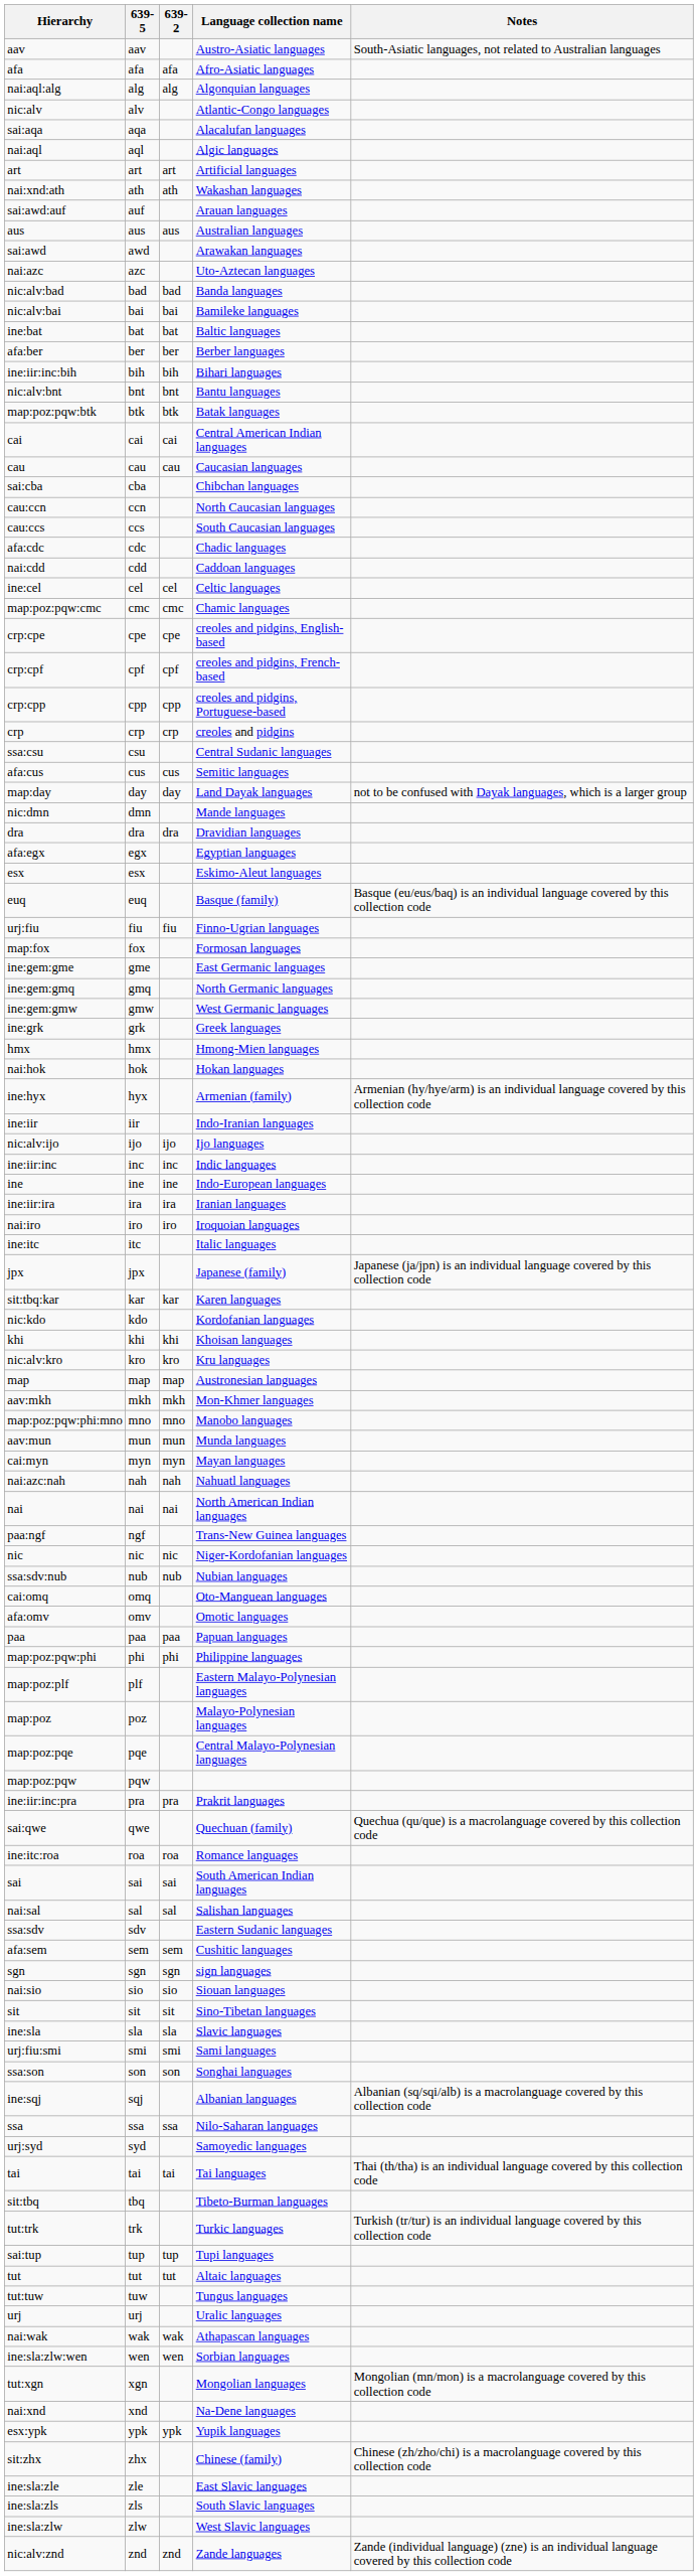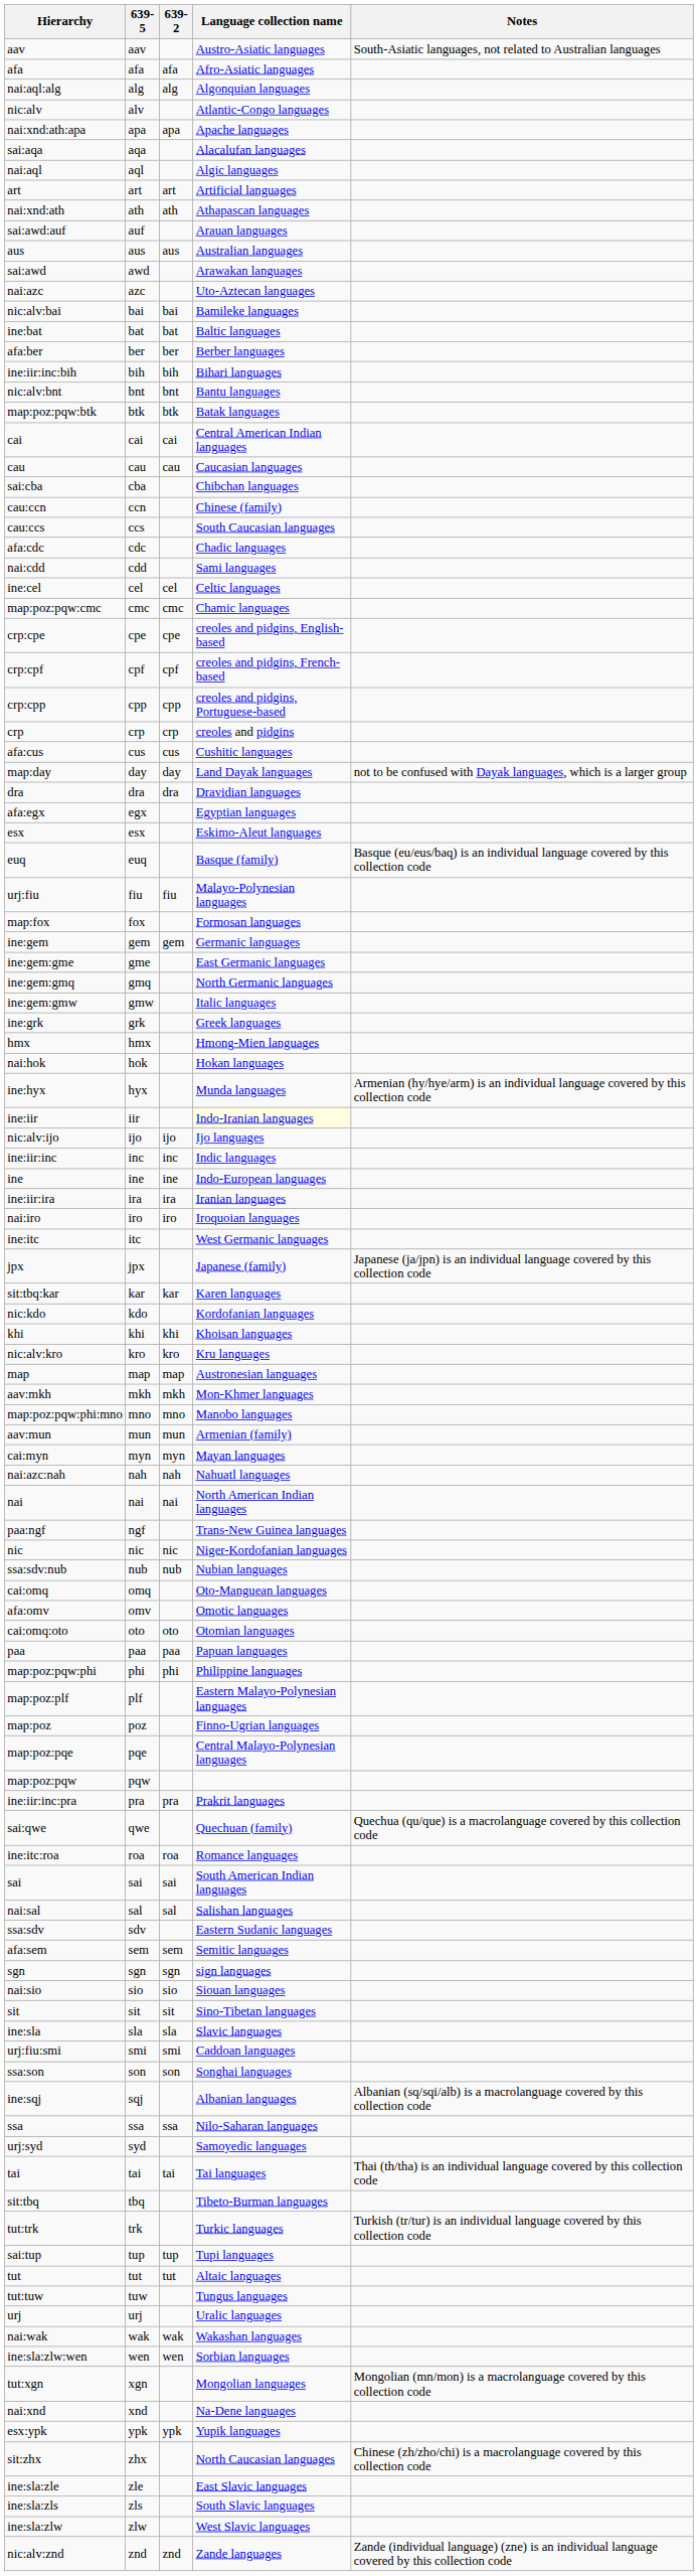 <table class="wikitable sortable">
 <tr style="background-color: #efefef;">
 <th>Hierarchy</th>
 <th>639-5</th>
 <th>639-2</th>
 <th>Language collection name</th>
 <th class="unsortable">Notes</th>
 </tr>
 <tr>
 <td>aav</td>
 <td>aav</td>
 <td></td>
 <td><a href='#'>Austro-Asiatic languages</a></td>
 <td>South-Asiatic languages, not related to Australian languages</td>
 </tr>
 <tr>
 <td>afa</td>
 <td>afa</td>
 <td>afa </td>
 <td><a href='#'>Afro-Asiatic languages</a></td>
 <td></td>
 </tr>
 <tr>
 <td>nai:aql:alg</td>
 <td>alg</td>
 <td>alg </td>
 <td><a href='#'>Algonquian languages</a></td>
 <td></td>
 </tr>
 <tr>
 <td>nic:alv</td>
 <td>alv</td>
 <td></td>
 <td><a href='#'>Atlantic-Congo languages</a></td>
 <td></td>
 </tr>
 <tr>
+<td>nai:xnd:ath:apa</td>
+<td>apa</td>
+<td>apa </td>
+<td><a href='#'>Apache languages</a></td>
+<td></td>
+</tr>
+<tr>
 <td>sai:aqa</td>
 <td>aqa</td>
 <td></td>
 <td><a href='#'>Alacalufan languages</a></td>
 <td></td>
 </tr>
 <tr>
 <td>nai:aql</td>
 <td>aql</td>
 <td></td>
 <td><a href='#'>Algic languages</a></td>
 <td></td>
 </tr>
 <tr>
 <td>art</td>
 <td>art</td>
 <td>art </td>
 <td><a href='#'>Artificial languages</a></td>
 <td></td>
 </tr>
 <tr>
 <td>nai:xnd:ath</td>
 <td>ath</td>
 <td>ath </td>
-<td><a href='#'>Wakashan languages</a></td>
+<td><a href='#'>Athapascan languages</a></td>
 <td></td>
 </tr>
 <tr>
 <td>sai:awd:auf</td>
 <td>auf</td>
 <td></td>
 <td><a href='#'>Arauan languages</a></td>
 <td></td>
 </tr>
 <tr>
 <td>aus</td>
 <td>aus</td>
 <td>aus </td>
 <td><a href='#'>Australian languages</a></td>
 <td></td>
 </tr>
 <tr>
 <td>sai:awd</td>
 <td>awd</td>
 <td></td>
 <td><a href='#'>Arawakan languages</a></td>
 <td></td>
 </tr>
 <tr>
 <td>nai:azc</td>
 <td>azc</td>
 <td></td>
 <td><a href='#'>Uto-Aztecan languages</a></td>
-<td></td>
-</tr>
-<tr>
-<td>nic:alv:bad</td>
-<td>bad</td>
-<td>bad </td>
-<td><a href='#'>Banda languages</a></td>
 <td></td>
 </tr>
 <tr>
 <td>nic:alv:bai</td>
 <td>bai</td>
 <td>bai </td>
 <td><a href='#'>Bamileke languages</a></td>
 <td></td>
 </tr>
 <tr>
 <td>ine:bat</td>
 <td>bat</td>
 <td>bat </td>
 <td><a href='#'>Baltic languages</a></td>
 <td></td>
 </tr>
 <tr>
 <td>afa:ber</td>
 <td>ber</td>
 <td>ber </td>
 <td><a href='#'>Berber languages</a></td>
 <td></td>
 </tr>
 <tr>
 <td>ine:iir:inc:bih</td>
 <td>bih</td>
 <td>bih </td>
 <td><a href='#'>Bihari languages</a></td>
 <td></td>
 </tr>
 <tr>
 <td>nic:alv:bnt</td>
 <td>bnt</td>
 <td>bnt </td>
 <td><a href='#'>Bantu languages</a></td>
 <td></td>
 </tr>
 <tr>
 <td>map:poz:pqw:btk</td>
 <td>btk</td>
 <td>btk </td>
 <td><a href='#'>Batak languages</a></td>
 <td></td>
 </tr>
 <tr>
 <td>cai</td>
 <td>cai</td>
 <td>cai </td>
 <td><a href='#'>Central American Indian languages</a></td>
 <td></td>
 </tr>
 <tr>
 <td>cau</td>
 <td>cau</td>
 <td>cau </td>
 <td><a href='#'>Caucasian languages</a></td>
 <td></td>
 </tr>
 <tr>
 <td>sai:cba</td>
 <td>cba</td>
 <td></td>
 <td><a href='#'>Chibchan languages</a></td>
 <td></td>
 </tr>
 <tr>
 <td>cau:ccn</td>
 <td>ccn</td>
 <td></td>
-<td><a href='#'>North Caucasian languages</a></td>
+<td><a href='#'>Chinese (family)</a></td>
 <td></td>
 </tr>
 <tr>
 <td>cau:ccs</td>
 <td>ccs</td>
 <td></td>
 <td><a href='#'>South Caucasian languages</a></td>
 <td></td>
 </tr>
 <tr>
 <td>afa:cdc</td>
 <td>cdc</td>
 <td></td>
 <td><a href='#'>Chadic languages</a></td>
 <td></td>
 </tr>
 <tr>
 <td>nai:cdd</td>
 <td>cdd</td>
 <td></td>
-<td><a href='#'>Caddoan languages</a></td>
+<td><a href='#'>Sami languages</a></td>
 <td></td>
 </tr>
 <tr>
 <td>ine:cel</td>
 <td>cel</td>
 <td>cel </td>
 <td><a href='#'>Celtic languages</a></td>
 <td></td>
 </tr>
 <tr>
 <td>map:poz:pqw:cmc</td>
 <td>cmc</td>
 <td>cmc </td>
 <td><a href='#'>Chamic languages</a></td>
 <td></td>
 </tr>
 <tr>
 <td>crp:cpe</td>
 <td>cpe</td>
 <td>cpe </td>
 <td><a href='#'>creoles and pidgins, English-based</a></td>
 <td></td>
 </tr>
 <tr>
 <td>crp:cpf</td>
 <td>cpf</td>
 <td>cpf </td>
 <td><a href='#'>creoles and pidgins, French-based</a></td>
 <td></td>
 </tr>
 <tr>
 <td>crp:cpp</td>
 <td>cpp</td>
 <td>cpp </td>
 <td><a href='#'>creoles and pidgins, Portuguese-based</a></td>
 <td></td>
 </tr>
 <tr>
 <td>crp</td>
 <td>crp</td>
 <td>crp </td>
 <td><a href='#'>creoles</a> and <a href='#'>pidgins</a></td>
 <td></td>
 </tr>
 <tr>
-<td>ssa:csu</td>
-<td>csu</td>
-<td></td>
-<td><a href='#'>Central Sudanic languages</a></td>
-<td></td>
-</tr>
-<tr>
 <td>afa:cus</td>
 <td>cus</td>
 <td>cus </td>
-<td><a href='#'>Semitic languages</a></td>
+<td><a href='#'>Cushitic languages</a></td>
 <td></td>
 </tr>
 <tr>
 <td>map:day</td>
 <td>day</td>
 <td>day </td>
 <td><a href='#'>Land Dayak languages</a></td>
 <td>not to be confused with <a href='#'>Dayak languages</a>, which is a larger group</td>
-</tr>
-<tr>
-<td>nic:dmn</td>
-<td>dmn</td>
-<td></td>
-<td><a href='#'>Mande languages</a></td>
-<td></td>
 </tr>
 <tr>
 <td>dra</td>
 <td>dra</td>
 <td>dra </td>
 <td><a href='#'>Dravidian languages</a></td>
 <td></td>
 </tr>
 <tr>
 <td>afa:egx</td>
 <td>egx</td>
 <td></td>
 <td><a href='#'>Egyptian languages</a></td>
 <td></td>
 </tr>
 <tr>
 <td>esx</td>
 <td>esx</td>
 <td></td>
 <td><a href='#'>Eskimo-Aleut languages</a></td>
 <td></td>
 </tr>
 <tr>
 <td>euq</td>
 <td>euq</td>
 <td></td>
 <td><a href='#'>Basque (family)</a></td>
 <td>Basque (eu/eus/baq) is an individual language covered by this collection code</td>
 </tr>
 <tr>
 <td>urj:fiu</td>
 <td>fiu</td>
 <td>fiu </td>
-<td><a href='#'>Finno-Ugrian languages</a></td>
+<td><a href='#'>Malayo-Polynesian languages</a></td>
 <td></td>
 </tr>
 <tr>
 <td>map:fox</td>
 <td>fox</td>
 <td></td>
 <td><a href='#'>Formosan languages</a></td>
+<td></td>
+</tr>
+<tr>
+<td>ine:gem</td>
+<td>gem</td>
+<td>gem </td>
+<td><a href='#'>Germanic languages</a></td>
 <td></td>
 </tr>
 <tr>
 <td>ine:gem:gme</td>
 <td>gme</td>
 <td></td>
 <td><a href='#'>East Germanic languages</a></td>
 <td></td>
 </tr>
 <tr>
 <td>ine:gem:gmq</td>
 <td>gmq</td>
 <td></td>
 <td><a href='#'>North Germanic languages</a></td>
 <td></td>
 </tr>
 <tr>
 <td>ine:gem:gmw</td>
 <td>gmw</td>
 <td></td>
-<td><a href='#'>West Germanic languages</a></td>
+<td><a href='#'>Italic languages</a></td>
 <td></td>
 </tr>
 <tr>
 <td>ine:grk</td>
 <td>grk</td>
 <td></td>
 <td><a href='#'>Greek languages</a></td>
 <td></td>
 </tr>
 <tr>
 <td>hmx</td>
 <td>hmx</td>
 <td></td>
 <td><a href='#'>Hmong-Mien languages</a></td>
 <td></td>
 </tr>
 <tr>
 <td>nai:hok</td>
 <td>hok</td>
 <td></td>
 <td><a href='#'>Hokan languages</a></td>
 <td></td>
 </tr>
 <tr>
 <td>ine:hyx</td>
 <td>hyx</td>
 <td></td>
-<td><a href='#'>Armenian (family)</a></td>
+<td><a href='#'>Munda languages</a></td>
 <td>Armenian (hy/hye/arm) is an individual language covered by this collection code</td>
 </tr>
 <tr>
 <td>ine:iir</td>
 <td>iir</td>
 <td></td>
-<td><a href='#'>Indo-Iranian languages</a></td>
+<td style="background: lightyellow;"><a href='#'>Indo-Iranian languages</a></td>
 <td></td>
 </tr>
 <tr>
 <td>nic:alv:ijo</td>
 <td>ijo</td>
 <td>ijo </td>
 <td><a href='#'>Ijo languages</a></td>
 <td></td>
 </tr>
 <tr>
 <td>ine:iir:inc</td>
 <td>inc</td>
 <td>inc </td>
 <td><a href='#'>Indic languages</a></td>
 <td></td>
 </tr>
 <tr>
 <td>ine</td>
 <td>ine</td>
 <td>ine </td>
 <td><a href='#'>Indo-European languages</a></td>
 <td></td>
 </tr>
 <tr>
 <td>ine:iir:ira</td>
 <td>ira</td>
 <td>ira </td>
 <td><a href='#'>Iranian languages</a></td>
 <td></td>
 </tr>
 <tr>
 <td>nai:iro</td>
 <td>iro</td>
 <td>iro </td>
 <td><a href='#'>Iroquoian languages</a></td>
 <td></td>
 </tr>
 <tr>
 <td>ine:itc</td>
 <td>itc</td>
 <td></td>
-<td><a href='#'>Italic languages</a></td>
+<td><a href='#'>West Germanic languages</a></td>
 <td></td>
 </tr>
 <tr>
 <td>jpx</td>
 <td>jpx</td>
 <td></td>
 <td><a href='#'>Japanese (family)</a></td>
 <td>Japanese (ja/jpn) is an individual language covered by this collection code</td>
 </tr>
 <tr>
 <td>sit:tbq:kar</td>
 <td>kar</td>
 <td>kar </td>
 <td><a href='#'>Karen languages</a></td>
 <td></td>
 </tr>
 <tr>
 <td>nic:kdo</td>
 <td>kdo</td>
 <td></td>
 <td><a href='#'>Kordofanian languages</a></td>
 <td></td>
 </tr>
 <tr>
 <td>khi</td>
 <td>khi</td>
 <td>khi </td>
 <td><a href='#'>Khoisan languages</a></td>
 <td></td>
 </tr>
 <tr>
 <td>nic:alv:kro</td>
 <td>kro</td>
 <td>kro </td>
 <td><a href='#'>Kru languages</a></td>
 <td></td>
 </tr>
 <tr>
 <td>map</td>
 <td>map</td>
 <td>map </td>
 <td><a href='#'>Austronesian languages</a></td>
 <td></td>
 </tr>
 <tr>
 <td>aav:mkh</td>
 <td>mkh</td>
 <td>mkh </td>
 <td><a href='#'>Mon-Khmer languages</a></td>
 <td></td>
 </tr>
 <tr>
 <td>map:poz:pqw:phi:mno</td>
 <td>mno</td>
 <td>mno </td>
 <td><a href='#'>Manobo languages</a></td>
 <td></td>
 </tr>
 <tr>
 <td>aav:mun</td>
 <td>mun</td>
 <td>mun </td>
-<td><a href='#'>Munda languages</a></td>
+<td><a href='#'>Armenian (family)</a></td>
 <td></td>
 </tr>
 <tr>
 <td>cai:myn</td>
 <td>myn</td>
 <td>myn </td>
 <td><a href='#'>Mayan languages</a></td>
 <td></td>
 </tr>
 <tr>
 <td>nai:azc:nah</td>
 <td>nah</td>
 <td>nah </td>
 <td><a href='#'>Nahuatl languages</a></td>
 <td></td>
 </tr>
 <tr>
 <td>nai</td>
 <td>nai</td>
 <td>nai </td>
 <td><a href='#'>North American Indian languages</a></td>
 <td></td>
 </tr>
 <tr>
 <td>paa:ngf</td>
 <td>ngf</td>
 <td></td>
 <td><a href='#'>Trans-New Guinea languages</a></td>
 <td></td>
 </tr>
 <tr>
 <td>nic</td>
 <td>nic</td>
 <td>nic </td>
 <td><a href='#'>Niger-Kordofanian languages</a></td>
 <td></td>
 </tr>
 <tr>
 <td>ssa:sdv:nub</td>
 <td>nub</td>
 <td>nub </td>
 <td><a href='#'>Nubian languages</a></td>
 <td></td>
 </tr>
 <tr>
 <td>cai:omq</td>
 <td>omq</td>
 <td></td>
 <td><a href='#'>Oto-Manguean languages</a></td>
 <td></td>
 </tr>
 <tr>
 <td>afa:omv</td>
 <td>omv</td>
 <td></td>
 <td><a href='#'>Omotic languages</a></td>
 <td></td>
 </tr>
 <tr>
+<td>cai:omq:oto</td>
+<td>oto</td>
+<td>oto </td>
+<td><a href='#'>Otomian languages</a></td>
+<td></td>
+</tr>
+<tr>
 <td>paa</td>
 <td>paa</td>
 <td>paa </td>
 <td><a href='#'>Papuan languages</a></td>
 <td></td>
 </tr>
 <tr>
 <td>map:poz:pqw:phi</td>
 <td>phi</td>
 <td>phi </td>
 <td><a href='#'>Philippine languages</a></td>
 <td></td>
 </tr>
 <tr>
 <td>map:poz:plf</td>
 <td>plf</td>
 <td></td>
 <td><a href='#'>Eastern Malayo-Polynesian languages</a></td>
 <td></td>
 </tr>
 <tr>
 <td>map:poz</td>
 <td>poz</td>
 <td></td>
-<td><a href='#'>Malayo-Polynesian languages</a></td>
+<td><a href='#'>Finno-Ugrian languages</a></td>
 <td></td>
 </tr>
 <tr>
 <td>map:poz:pqe</td>
 <td>pqe</td>
 <td></td>
 <td><a href='#'>Central Malayo-Polynesian languages</a></td>
 <td></td>
 </tr>
 <tr>
 <td>map:poz:pqw</td>
 <td>pqw</td>
 <td></td>
 <td></td>
 <td></td>
 </tr>
 <tr>
 <td>ine:iir:inc:pra</td>
 <td>pra</td>
 <td>pra </td>
 <td><a href='#'>Prakrit languages</a></td>
 <td></td>
 </tr>
 <tr>
 <td>sai:qwe</td>
 <td>qwe</td>
 <td></td>
 <td><a href='#'>Quechuan (family)</a></td>
 <td>Quechua (qu/que) is a macrolanguage covered by this collection code</td>
 </tr>
 <tr>
 <td>ine:itc:roa</td>
 <td>roa</td>
 <td>roa </td>
 <td><a href='#'>Romance languages</a></td>
 <td></td>
 </tr>
 <tr>
 <td>sai</td>
 <td>sai</td>
 <td>sai </td>
 <td><a href='#'>South American Indian languages</a></td>
 <td></td>
 </tr>
 <tr>
 <td>nai:sal</td>
 <td>sal</td>
 <td>sal </td>
 <td><a href='#'>Salishan languages</a></td>
 <td></td>
 </tr>
 <tr>
 <td>ssa:sdv</td>
 <td>sdv</td>
 <td></td>
 <td><a href='#'>Eastern Sudanic languages</a></td>
 <td></td>
 </tr>
 <tr>
 <td>afa:sem</td>
 <td>sem</td>
 <td>sem </td>
-<td><a href='#'>Cushitic languages</a></td>
+<td><a href='#'>Semitic languages</a></td>
 <td></td>
 </tr>
 <tr>
 <td>sgn</td>
 <td>sgn</td>
 <td>sgn </td>
 <td><a href='#'>sign languages</a></td>
 <td></td>
 </tr>
 <tr>
 <td>nai:sio</td>
 <td>sio</td>
 <td>sio </td>
 <td><a href='#'>Siouan languages</a></td>
 <td></td>
 </tr>
 <tr>
 <td>sit</td>
 <td>sit</td>
 <td>sit </td>
 <td><a href='#'>Sino-Tibetan languages</a></td>
 <td></td>
 </tr>
 <tr>
 <td>ine:sla</td>
 <td>sla</td>
 <td>sla </td>
 <td><a href='#'>Slavic languages</a></td>
 <td></td>
 </tr>
 <tr>
 <td>urj:fiu:smi</td>
 <td>smi</td>
 <td>smi </td>
-<td><a href='#'>Sami languages</a></td>
+<td><a href='#'>Caddoan languages</a></td>
 <td></td>
 </tr>
 <tr>
 <td>ssa:son</td>
 <td>son</td>
 <td>son </td>
 <td><a href='#'>Songhai languages</a></td>
 <td></td>
 </tr>
 <tr>
 <td>ine:sqj</td>
 <td>sqj</td>
 <td></td>
 <td><a href='#'>Albanian languages</a></td>
 <td>Albanian (sq/sqi/alb) is a macrolanguage covered by this collection code</td>
 </tr>
 <tr>
 <td>ssa</td>
 <td>ssa</td>
 <td>ssa </td>
 <td><a href='#'>Nilo-Saharan languages</a></td>
 <td></td>
 </tr>
 <tr>
 <td>urj:syd</td>
 <td>syd</td>
 <td></td>
 <td><a href='#'>Samoyedic languages</a></td>
 <td></td>
 </tr>
 <tr>
 <td>tai</td>
 <td>tai</td>
 <td>tai </td>
 <td><a href='#'>Tai languages</a></td>
 <td>Thai (th/tha) is an individual language covered by this collection code</td>
 </tr>
 <tr>
 <td>sit:tbq</td>
 <td>tbq</td>
 <td></td>
 <td><a href='#'>Tibeto-Burman languages</a></td>
 <td></td>
 </tr>
 <tr>
 <td>tut:trk</td>
 <td>trk</td>
 <td></td>
 <td><a href='#'>Turkic languages</a></td>
 <td>Turkish (tr/tur) is an individual language covered by this collection code</td>
 </tr>
 <tr>
 <td>sai:tup</td>
 <td>tup</td>
 <td>tup </td>
 <td><a href='#'>Tupi languages</a></td>
 <td></td>
 </tr>
 <tr>
 <td>tut</td>
 <td>tut</td>
 <td>tut </td>
 <td><a href='#'>Altaic languages</a></td>
 <td></td>
 </tr>
 <tr>
 <td>tut:tuw</td>
 <td>tuw</td>
 <td></td>
 <td><a href='#'>Tungus languages</a></td>
 <td></td>
 </tr>
 <tr>
 <td>urj</td>
 <td>urj</td>
 <td></td>
 <td><a href='#'>Uralic languages</a></td>
 <td></td>
 </tr>
 <tr>
 <td>nai:wak</td>
 <td>wak</td>
 <td>wak </td>
-<td><a href='#'>Athapascan languages</a></td>
+<td><a href='#'>Wakashan languages</a></td>
 <td></td>
 </tr>
 <tr>
 <td>ine:sla:zlw:wen</td>
 <td>wen</td>
 <td>wen </td>
 <td><a href='#'>Sorbian languages</a></td>
 <td></td>
 </tr>
 <tr>
 <td>tut:xgn</td>
 <td>xgn</td>
 <td></td>
 <td><a href='#'>Mongolian languages</a></td>
 <td>Mongolian (mn/mon) is a macrolanguage covered by this collection code</td>
 </tr>
 <tr>
 <td>nai:xnd</td>
 <td>xnd</td>
 <td></td>
 <td><a href='#'>Na-Dene languages</a></td>
 <td></td>
 </tr>
 <tr>
 <td>esx:ypk</td>
 <td>ypk</td>
 <td>ypk </td>
 <td><a href='#'>Yupik languages</a></td>
 <td></td>
 </tr>
 <tr>
 <td>sit:zhx</td>
 <td>zhx</td>
 <td></td>
-<td><a href='#'>Chinese (family)</a></td>
+<td><a href='#'>North Caucasian languages</a></td>
 <td>Chinese (zh/zho/chi) is a macrolanguage covered by this collection code</td>
 </tr>
 <tr>
 <td>ine:sla:zle</td>
 <td>zle</td>
 <td></td>
 <td><a href='#'>East Slavic languages</a></td>
 <td></td>
 </tr>
 <tr>
 <td>ine:sla:zls</td>
 <td>zls</td>
 <td></td>
 <td><a href='#'>South Slavic languages</a></td>
 <td></td>
 </tr>
 <tr>
 <td>ine:sla:zlw</td>
 <td>zlw</td>
 <td></td>
 <td><a href='#'>West Slavic languages</a></td>
 <td></td>
 </tr>
 <tr>
 <td>nic:alv:znd</td>
 <td>znd</td>
 <td>znd </td>
 <td><a href='#'>Zande languages</a></td>
 <td>Zande (individual language) (zne) is an individual language covered by this collection code</td>
 </tr>
 </table>
